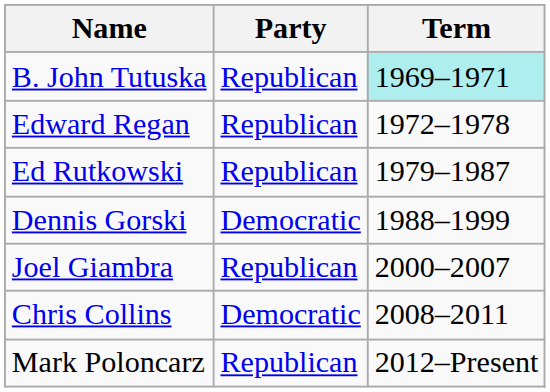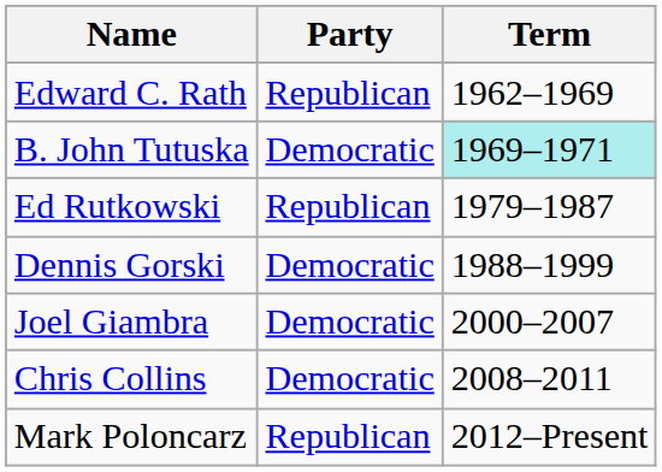 <table class="wikitable">
 <tr>
 <th>Name</th>
 <th>Party</th>
 <th>Term</th>
 </tr>
 <tr>
-<td><a href='#'>B. John Tutuska</a></td>
+<td><a href='#'>Edward C. Rath</a></td>
 <td><a href='#'>Republican</a></td>
-<td style="background: paleturquoise;">1969–1971</td>
+<td>1962–1969</td>
 </tr>
 <tr>
-<td><a href='#'>Edward Regan</a></td>
-<td><a href='#'>Republican</a></td>
-<td>1972–1978</td>
+<td><a href='#'>B. John Tutuska</a></td>
+<td><a href='#'>Democratic</a></td>
+<td style="background: paleturquoise;">1969–1971</td>
 </tr>
 <tr>
 <td><a href='#'>Ed Rutkowski</a></td>
 <td><a href='#'>Republican</a></td>
 <td>1979–1987</td>
 </tr>
 <tr>
 <td><a href='#'>Dennis Gorski</a></td>
 <td><a href='#'>Democratic</a></td>
 <td>1988–1999</td>
 </tr>
 <tr>
 <td><a href='#'>Joel Giambra</a></td>
-<td><a href='#'>Republican</a></td>
+<td><a href='#'>Democratic</a></td>
 <td>2000–2007</td>
 </tr>
 <tr>
 <td><a href='#'>Chris Collins</a></td>
 <td><a href='#'>Democratic</a></td>
 <td>2008–2011</td>
 </tr>
 <tr>
 <td>Mark Poloncarz</td>
 <td><a href='#'>Republican</a></td>
 <td>2012–Present</td>
 </tr>
 </table>
